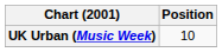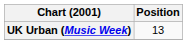 <table class="wikitable plainrowheaders" style="text-align:center">
 <tr>
 <th>Chart (2001)</th>
 <th>Position</th>
 </tr>
 <tr>
 <th scope="row">UK Urban (<em><a href='#'>Music Week</a></em>)</th>
-<td>10</td>
+<td>13</td>
 </tr>
 <tr>
 </tr>
 </table>
